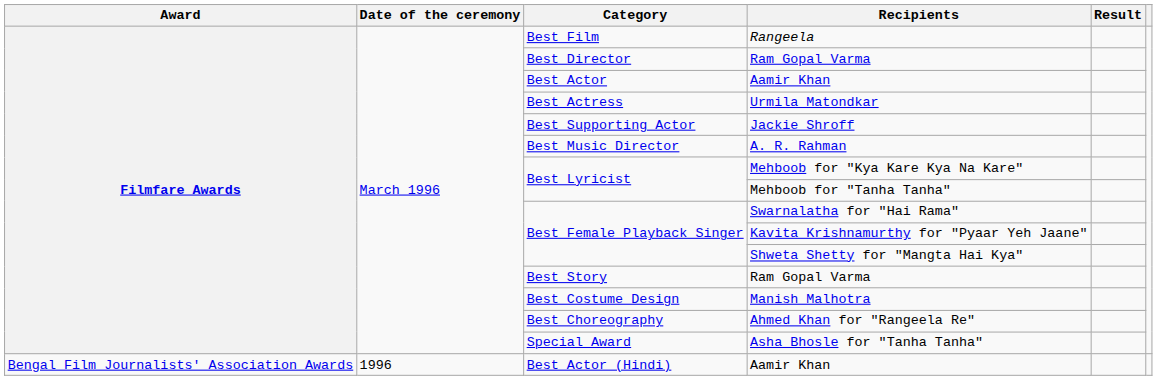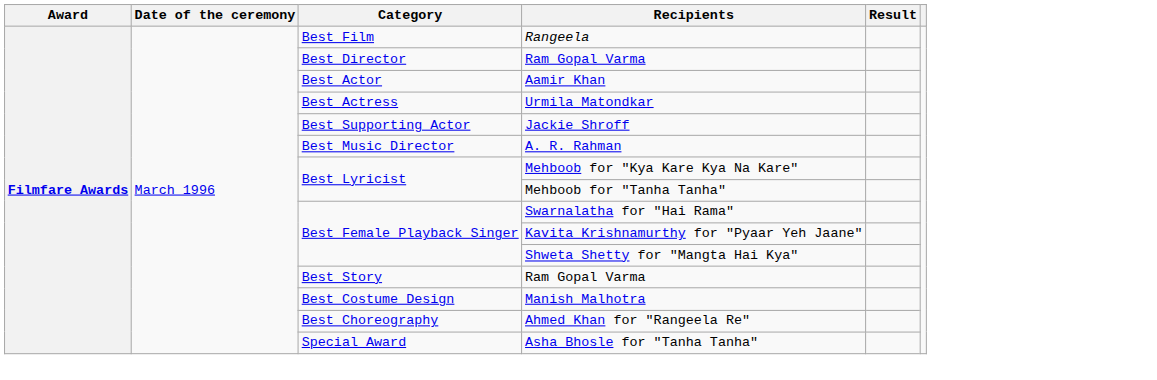 <table class="wikitable plainrowheaders sortable">
 <tr>
 <th>Award</th>
 <th>Date of the ceremony</th>
 <th>Category</th>
 <th>Recipients</th>
 <th>Result</th>
 <th></th>
 </tr>
 <tr>
 <th rowspan="15" scope="row"><a href='#'>Filmfare Awards</a></th>
 <td rowspan="15"><a href='#'>March 1996</a></td>
 <td><a href='#'>Best Film</a></td>
 <td><em>Rangeela</em></td>
 <td></td>
 <td rowspan="15"></td>
 </tr>
 <tr>
 <td><a href='#'>Best Director</a></td>
 <td><a href='#'>Ram Gopal Varma</a></td>
 <td></td>
 </tr>
 <tr>
 <td><a href='#'>Best Actor</a></td>
 <td><a href='#'>Aamir Khan</a></td>
 <td></td>
 </tr>
 <tr>
 <td><a href='#'>Best Actress</a></td>
 <td><a href='#'>Urmila Matondkar</a></td>
 <td></td>
 </tr>
 <tr>
 <td><a href='#'>Best Supporting Actor</a></td>
 <td><a href='#'>Jackie Shroff</a></td>
 <td></td>
 </tr>
 <tr>
 <td><a href='#'>Best Music Director</a></td>
 <td><a href='#'>A. R. Rahman</a></td>
 <td></td>
 </tr>
 <tr>
 <td rowspan="2"><a href='#'>Best Lyricist</a></td>
 <td><a href='#'>Mehboob</a> for "Kya Kare Kya Na Kare"</td>
 <td></td>
 </tr>
 <tr>
 <td>Mehboob for "Tanha Tanha"</td>
 <td></td>
 </tr>
 <tr>
 <td rowspan="3"><a href='#'>Best Female Playback Singer</a></td>
 <td><a href='#'>Swarnalatha</a> for "Hai Rama"</td>
 <td></td>
 </tr>
 <tr>
 <td><a href='#'>Kavita Krishnamurthy</a> for "Pyaar Yeh Jaane"</td>
 <td></td>
 </tr>
 <tr>
 <td><a href='#'>Shweta Shetty</a> for "Mangta Hai Kya"</td>
 <td></td>
 </tr>
 <tr>
 <td><a href='#'>Best Story</a></td>
 <td>Ram Gopal Varma</td>
 <td></td>
 </tr>
 <tr>
 <td><a href='#'>Best Costume Design</a></td>
 <td><a href='#'>Manish Malhotra</a></td>
 <td></td>
 </tr>
 <tr>
 <td><a href='#'>Best Choreography</a></td>
 <td><a href='#'>Ahmed Khan</a> for "Rangeela Re"</td>
 <td></td>
 </tr>
 <tr>
 <td><a href='#'>Special Award</a></td>
 <td><a href='#'>Asha Bhosle</a> for "Tanha Tanha"</td>
 <td></td>
 </tr>
-<tr>
-<td><a href='#'>Bengal Film Journalists' Association Awards</a></td>
-<td>1996</td>
-<td><a href='#'>Best Actor (Hindi)</a></td>
-<td>Aamir Khan</td>
-<td></td>
-<td></td>
-</tr>
 </table>
